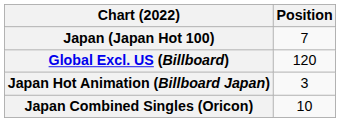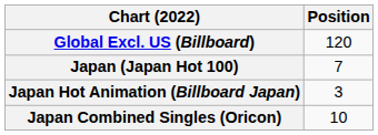 <table class="wikitable sortable plainrowheaders" style="text-align:center">
 <tr>
 <th scope="col">Chart (2022)</th>
 <th scope="col">Position</th>
 </tr>
 <tr>
+<th scope="row"><a href='#'>Global Excl. US</a> (<em>Billboard</em>)</th>
+<td>120</td>
+</tr>
+<tr>
 <th scope="row">Japan (Japan Hot 100)</th>
 <td>7</td>
-</tr>
-<tr>
-<th scope="row"><a href='#'>Global Excl. US</a> (<em>Billboard</em>)</th>
-<td>120</td>
 </tr>
 <tr>
 <th scope="row">Japan Hot Animation (<em>Billboard Japan</em>)</th>
 <td>3</td>
 </tr>
 <tr>
 <th scope="row">Japan Combined Singles (Oricon)</th>
 <td>10</td>
 </tr>
 </table>
